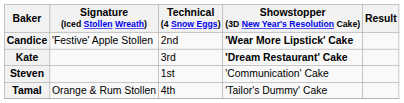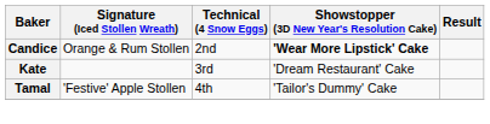 <table class="wikitable sortable col3center sticky-header">
 <tr>
 <th scope="col">Baker</th>
 <th scope="col" class="unsortable">Signature<br><small>(Iced <a href='#'>Stollen</a> <a href='#'>Wreath</a>)</small></th>
 <th scope="col">Technical<br><small>(4 <a href='#'>Snow Eggs</a>)</small></th>
 <th scope="col" class="unsortable">Showstopper<br><small>(3D <a href='#'>New Year's Resolution</a> Cake)</small></th>
 <th scope="col">Result</th>
 </tr>
 <tr>
 <th scope="row">Candice</th>
-<td>'Festive' Apple Stollen</td>
+<td>Orange & Rum Stollen</td>
 <td>2nd</td>
 <td><strong>'Wear More Lipstick' Cake</strong></td>
 <td></td>
 </tr>
 <tr>
 <th scope="row">Kate</th>
 <td></td>
 <td>3rd</td>
-<td><strong>'Dream Restaurant' Cake</strong></td>
-<td></td>
-</tr>
-<tr>
-<th scope="row">Steven</th>
-<td></td>
-<td>1st</td>
-<td>'Communication' Cake</td>
+<td>'Dream Restaurant' Cake</td>
 <td></td>
 </tr>
 <tr>
 <th scope="row">Tamal</th>
-<td>Orange & Rum Stollen</td>
+<td>'Festive' Apple Stollen</td>
 <td>4th</td>
 <td>'Tailor's Dummy' Cake</td>
 <td></td>
 </tr>
 <tr>
 </tr>
 </table>
